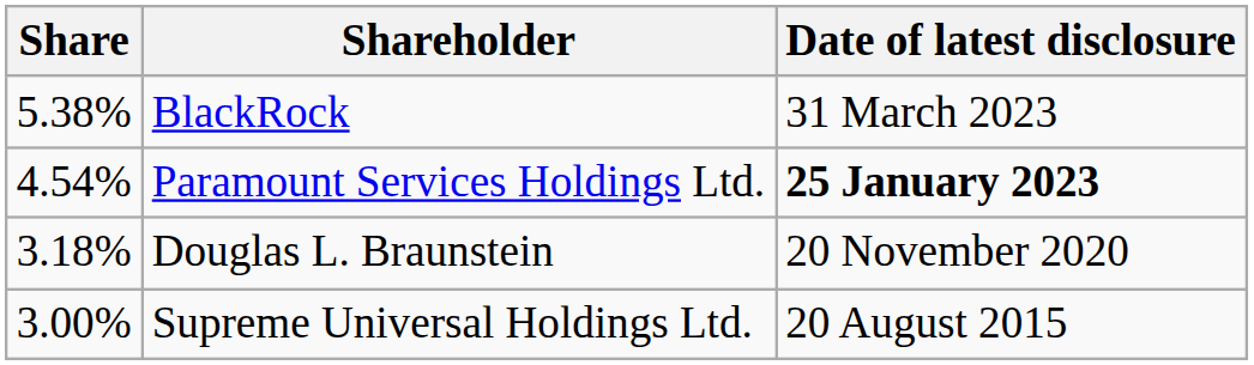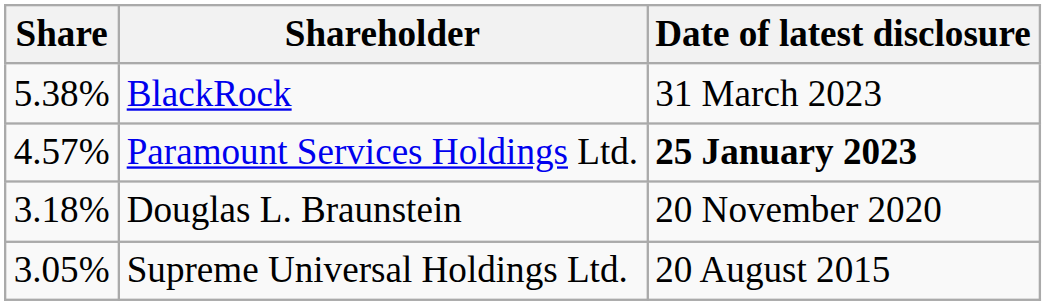 <table class="wikitable">
 <tr>
 <th>Share</th>
 <th>Shareholder</th>
 <th>Date of latest disclosure</th>
 </tr>
 <tr>
 <td>5.38%</td>
 <td><a href='#'>BlackRock</a></td>
 <td>31 March 2023</td>
 </tr>
 <tr>
-<td>4.54%</td>
+<td>4.57%</td>
 <td><a href='#'>Paramount Services Holdings</a> Ltd.</td>
 <td><strong>25 January 2023</strong></td>
 </tr>
 <tr>
 <td>3.18%</td>
 <td>Douglas L. Braunstein</td>
 <td>20 November 2020</td>
 </tr>
 <tr>
-<td>3.00%</td>
+<td>3.05%</td>
 <td>Supreme Universal Holdings Ltd.</td>
 <td>20 August 2015</td>
 </tr>
 </table>
